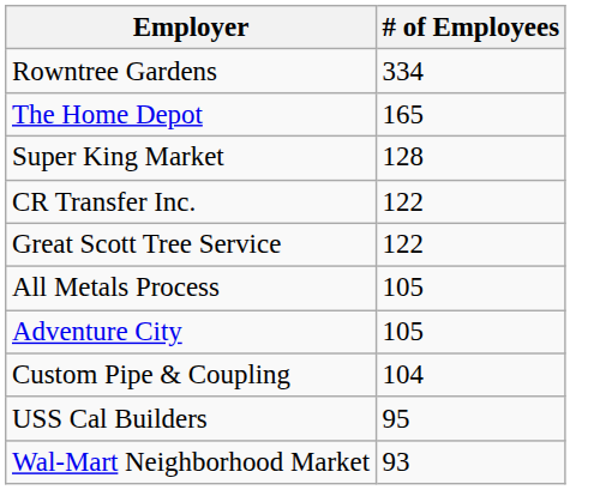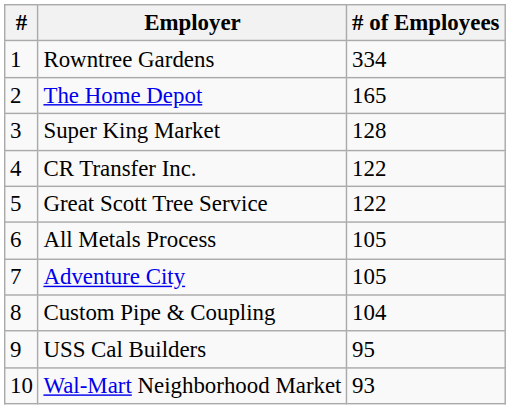 <table class="wikitable" border="1">
 <tr>
+<th>#</th>
 <th>Employer</th>
 <th># of Employees</th>
 </tr>
 <tr>
+<td>1</td>
 <td>Rowntree Gardens</td>
 <td>334</td>
 </tr>
 <tr>
+<td>2</td>
 <td><a href='#'>The Home Depot</a></td>
 <td>165</td>
 </tr>
 <tr>
+<td>3</td>
 <td>Super King Market</td>
 <td>128</td>
 </tr>
 <tr>
+<td>4</td>
 <td>CR Transfer Inc.</td>
 <td>122</td>
 </tr>
 <tr>
+<td>5</td>
 <td>Great Scott Tree Service</td>
 <td>122</td>
 </tr>
 <tr>
+<td>6</td>
 <td>All Metals Process</td>
 <td>105</td>
 </tr>
 <tr>
+<td>7</td>
 <td><a href='#'>Adventure City</a></td>
 <td>105</td>
 </tr>
 <tr>
+<td>8</td>
 <td>Custom Pipe & Coupling</td>
 <td>104</td>
 </tr>
 <tr>
+<td>9</td>
 <td>USS Cal Builders</td>
 <td>95</td>
 </tr>
 <tr>
+<td>10</td>
 <td><a href='#'>Wal-Mart</a> Neighborhood Market</td>
 <td>93</td>
 </tr>
 </table>
